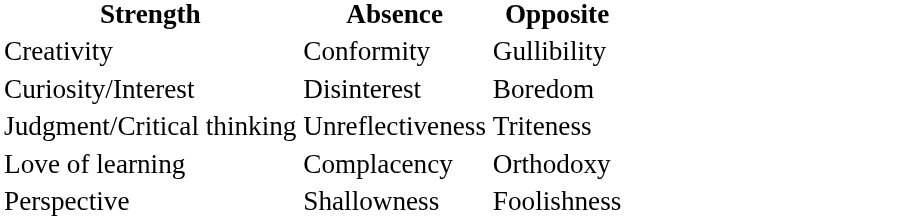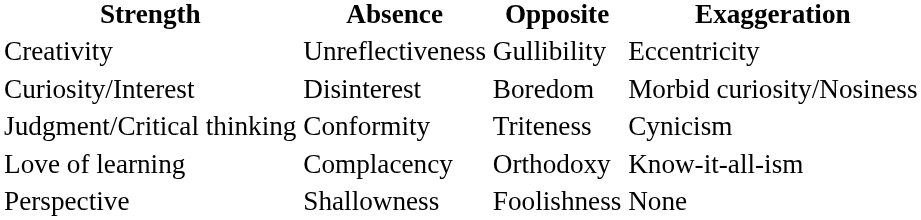 <table>
 <tr>
 <th>Strength</th>
 <th>Absence</th>
 <th>Opposite</th>
+<th>Exaggeration</th>
 </tr>
 <tr>
 <td>Creativity</td>
-<td>Conformity</td>
+<td>Unreflectiveness</td>
 <td>Gullibility</td>
+<td>Eccentricity</td>
 </tr>
 <tr>
 <td>Curiosity/Interest</td>
 <td>Disinterest</td>
 <td>Boredom</td>
+<td>Morbid curiosity/Nosiness</td>
 </tr>
 <tr>
 <td>Judgment/Critical thinking</td>
-<td>Unreflectiveness</td>
+<td>Conformity</td>
 <td>Triteness</td>
+<td>Cynicism</td>
 </tr>
 <tr>
 <td>Love of learning</td>
 <td>Complacency</td>
 <td>Orthodoxy</td>
+<td>Know-it-all-ism</td>
 </tr>
 <tr>
 <td>Perspective</td>
 <td>Shallowness</td>
 <td>Foolishness</td>
+<td>None</td>
 </tr>
 </table>
